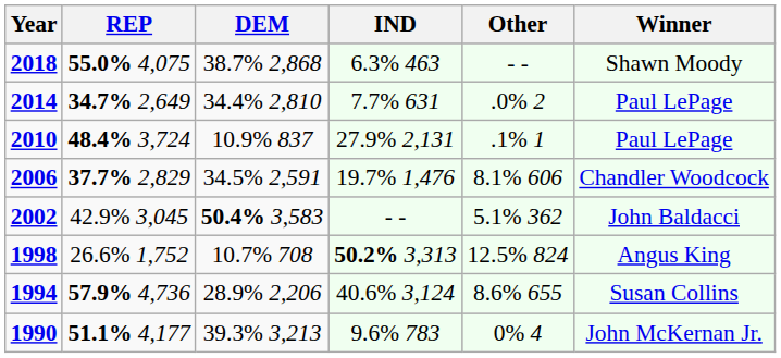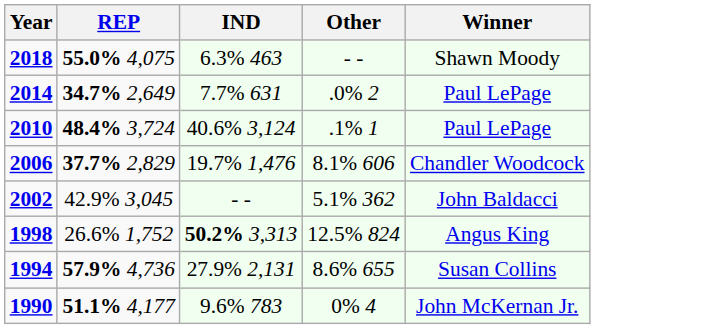 <table class="wikitable" class="toccolours" style="float:center margin:1em 0 1em 1em; font-size:95%;">
 <tr>
 <th>Year</th>
 <th><a href='#'>REP</a></th>
-<th><a href='#'>DEM</a></th>
 <th>IND</th>
 <th>Other</th>
 <th>Winner</th>
 </tr>
 <tr>
 <td style="text-align:center;" ><strong><a href='#'>2018</a></strong></td>
 <td style="text-align:center;" ><strong>55.0%</strong> <em>4,075</em></td>
-<td style="text-align:center;" >38.7% <em>2,868</em></td>
 <td style="text-align:center; background:honeyDew;">6.3% <em>463</em></td>
 <td style="text-align:center; background:honeyDew;">- <em>-</em></td>
 <td style="text-align:center; background:honeyDew;">Shawn Moody</td>
 </tr>
 <tr>
 <td style="text-align:center;" ><strong><a href='#'>2014</a></strong></td>
 <td style="text-align:center;" ><strong>34.7%</strong> <em>2,649</em></td>
-<td style="text-align:center;" >34.4% <em>2,810</em></td>
 <td style="text-align:center; background:honeyDew;">7.7% <em>631</em></td>
 <td style="text-align:center; background:honeyDew;">.0% <em>2</em></td>
 <td style="text-align:center; background:honeyDew;"><a href='#'>Paul LePage</a></td>
 </tr>
 <tr>
 <td style="text-align:center;" ><strong><a href='#'>2010</a></strong></td>
 <td style="text-align:center;" ><strong>48.4%</strong> <em>3,724</em></td>
-<td style="text-align:center;" >10.9% <em>837</em></td>
-<td style="text-align:center; background:honeyDew;">27.9%  <em>2,131</em></td>
+<td style="text-align:center; background:honeyDew;">40.6% <em>3,124</em></td>
 <td style="text-align:center; background:honeyDew;">.1% <em>1</em></td>
 <td style="text-align:center; background:honeyDew;"><a href='#'>Paul LePage</a></td>
 </tr>
 <tr>
 <td style="text-align:center;" ><strong><a href='#'>2006</a></strong></td>
 <td style="text-align:center;" ><strong>37.7%</strong> <em>2,829</em></td>
-<td style="text-align:center;" >34.5% <em>2,591</em></td>
 <td style="text-align:center; background:honeyDew;">19.7% <em>1,476</em></td>
 <td style="text-align:center; background:honeyDew;">8.1% <em>606</em></td>
 <td style="text-align:center; background:honeyDew;"><a href='#'>Chandler Woodcock</a></td>
 </tr>
 <tr>
 <td style="text-align:center;" ><strong><a href='#'>2002</a></strong></td>
 <td style="text-align:center;" >42.9% <em>3,045</em></td>
-<td style="text-align:center;" ><strong>50.4%</strong> <em>3,583</em></td>
 <td style="text-align:center; background:honeyDew;">- <em>-</em></td>
 <td style="text-align:center; background:honeyDew;">5.1% <em>362</em></td>
 <td style="text-align:center; background:honeyDew;"><a href='#'>John Baldacci</a></td>
 </tr>
 <tr>
 <td style="text-align:center;" { }><strong><a href='#'>1998</a></strong></td>
 <td style="text-align:center;" >26.6% <em>1,752</em></td>
-<td style="text-align:center;" >10.7% <em>708</em></td>
 <td style="text-align:center; background:honeyDew;"><strong>50.2%</strong>  <em>3,313</em></td>
 <td style="text-align:center; background:honeyDew;">12.5% <em>824</em></td>
 <td style="text-align:center; background:honeyDew;"><a href='#'>Angus King</a></td>
 </tr>
 <tr>
 <td style="text-align:center;" ><strong><a href='#'>1994</a></strong></td>
 <td style="text-align:center;" ><strong>57.9%</strong> <em>4,736</em></td>
-<td style="text-align:center;" >28.9% <em>2,206</em></td>
-<td style="text-align:center; background:honeyDew;">40.6% <em>3,124</em></td>
+<td style="text-align:center; background:honeyDew;">27.9%  <em>2,131</em></td>
 <td style="text-align:center; background:honeyDew;">8.6% <em>655</em></td>
 <td style="text-align:center; background:honeyDew;"><a href='#'>Susan Collins</a></td>
 </tr>
 <tr>
 <td style="text-align:center;" ><strong><a href='#'>1990</a></strong></td>
 <td style="text-align:center;" ><strong>51.1%</strong> <em>4,177</em></td>
-<td style="text-align:center;" >39.3% <em>3,213</em></td>
 <td style="text-align:center; background:honeyDew;">9.6%  <em>783</em></td>
 <td style="text-align:center; background:honeyDew;">0% <em>4</em></td>
 <td style="text-align:center; background:honeyDew;"><a href='#'>John McKernan Jr.</a></td>
 </tr>
 </table>
